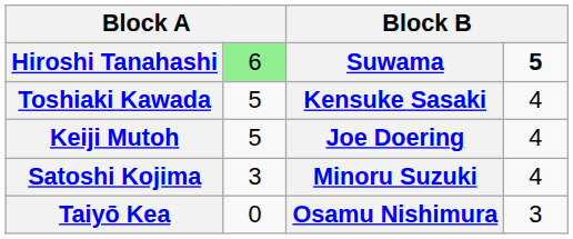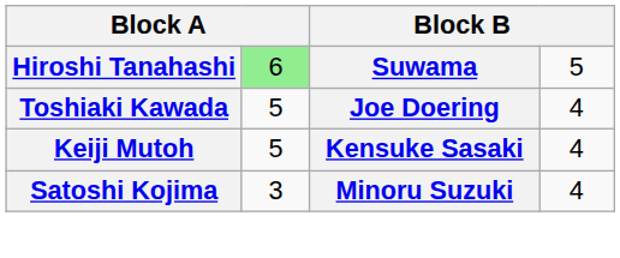 <table class="wikitable" style="margin: 1em auto 1em auto;text-align:center">
 <tr>
 <th colspan="2" style="width:50%">Block A</th>
 <th colspan="2" style="width:50%">Block B</th>
 </tr>
 <tr>
 <th><a href='#'>Hiroshi Tanahashi</a></th>
 <td style="background: lightgreen; width:35px">6</td>
 <th><a href='#'>Suwama</a></th>
-<td style="width:35px"><strong>5</strong></td>
+<td style="width:35px">5</td>
 </tr>
 <tr>
 <th><a href='#'>Toshiaki Kawada</a></th>
 <td>5</td>
-<th><a href='#'>Kensuke Sasaki</a></th>
+<th><a href='#'>Joe Doering</a></th>
 <td>4</td>
 </tr>
 <tr>
 <th><a href='#'>Keiji Mutoh</a></th>
 <td>5</td>
-<th><a href='#'>Joe Doering</a></th>
+<th><a href='#'>Kensuke Sasaki</a></th>
 <td>4</td>
 </tr>
 <tr>
 <th><a href='#'>Satoshi Kojima</a></th>
 <td>3</td>
 <th><a href='#'>Minoru Suzuki</a></th>
 <td>4</td>
 </tr>
-<tr>
-<th><a href='#'>Taiyō Kea</a></th>
-<td>0</td>
-<th><a href='#'>Osamu Nishimura</a></th>
-<td>3</td>
-</tr>
 </table>
